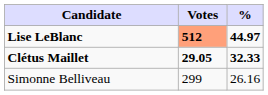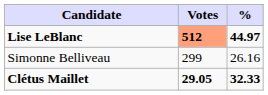 <table class="wikitable">
 <tr>
 <th style="background:#ddf; width:200px;">Candidate</th>
 <th style="background:#ddf; width:50px;">Votes</th>
 <th style="background:#ddf; width:30px;">%</th>
 </tr>
 <tr>
 <td><strong>Lise LeBlanc</strong></td>
 <td style="background: lightsalmon;"><strong>512</strong></td>
 <td><strong>44.97</strong></td>
 </tr>
 <tr>
+<td>Simonne Belliveau</td>
+<td>299</td>
+<td>26.16</td>
+</tr>
+<tr>
 <td><strong>Clétus Maillet</strong></td>
 <td><strong>29.05</strong></td>
 <td><strong>32.33</strong></td>
 </tr>
-<tr>
-<td>Simonne Belliveau</td>
-<td>299</td>
-<td>26.16</td>
-</tr>
 </table>
